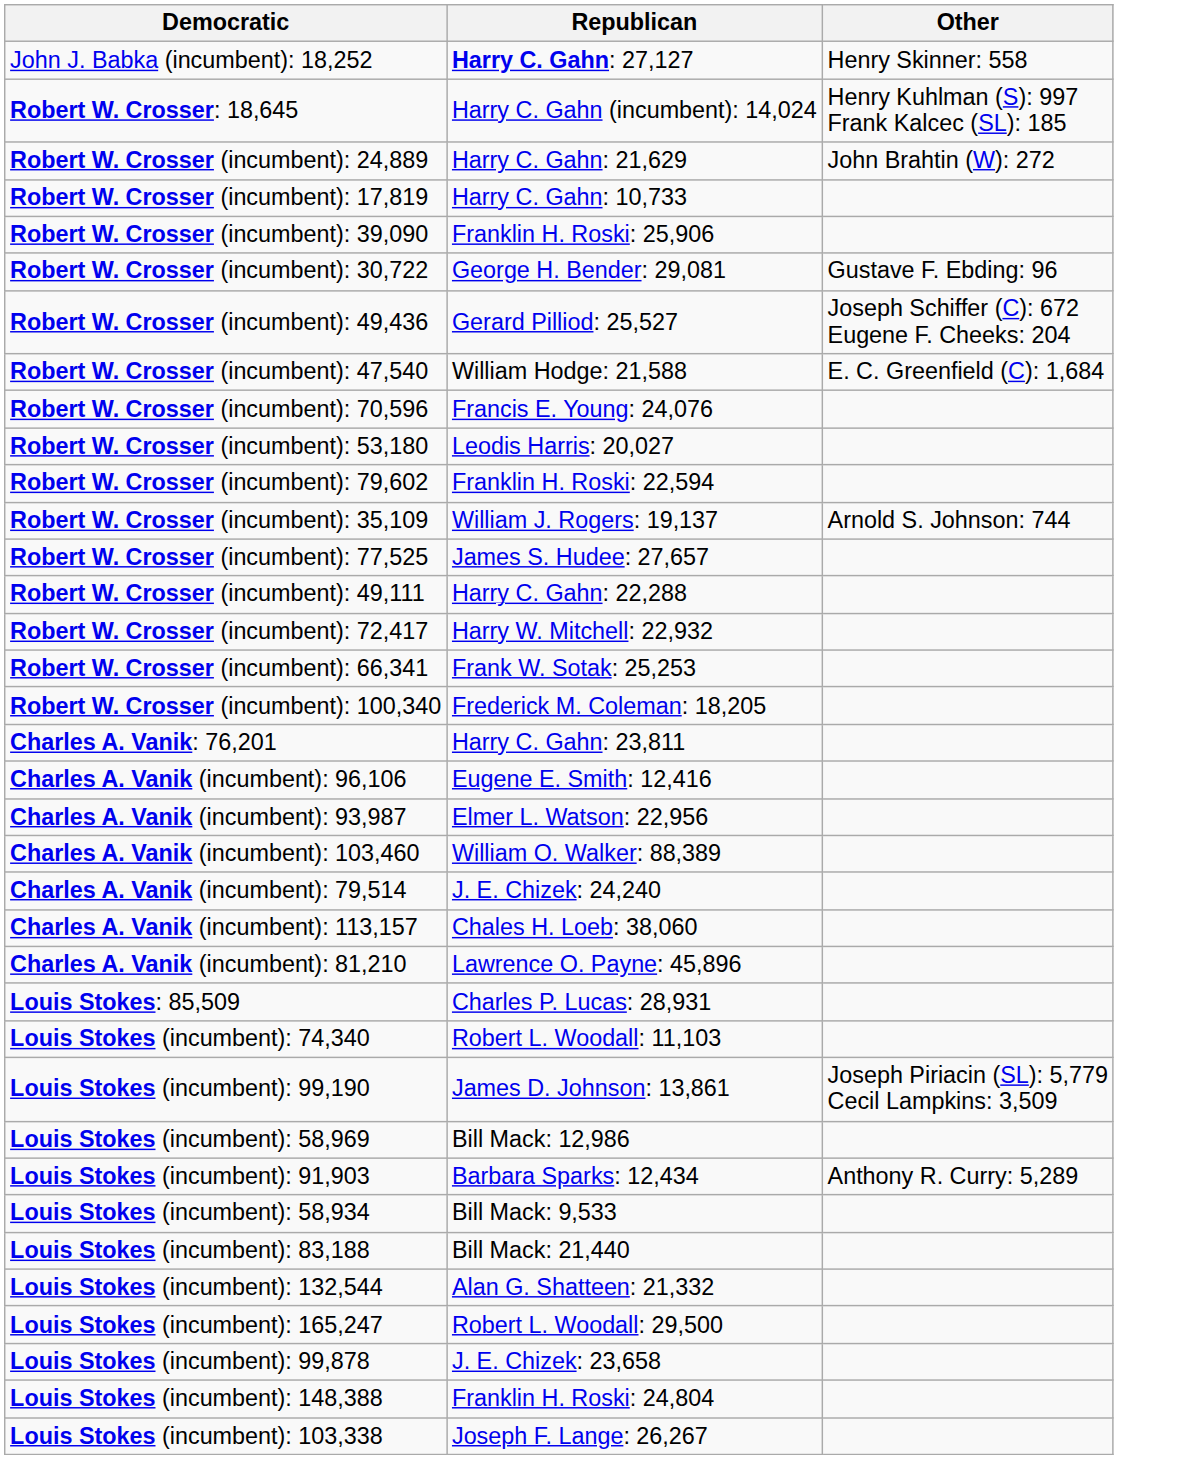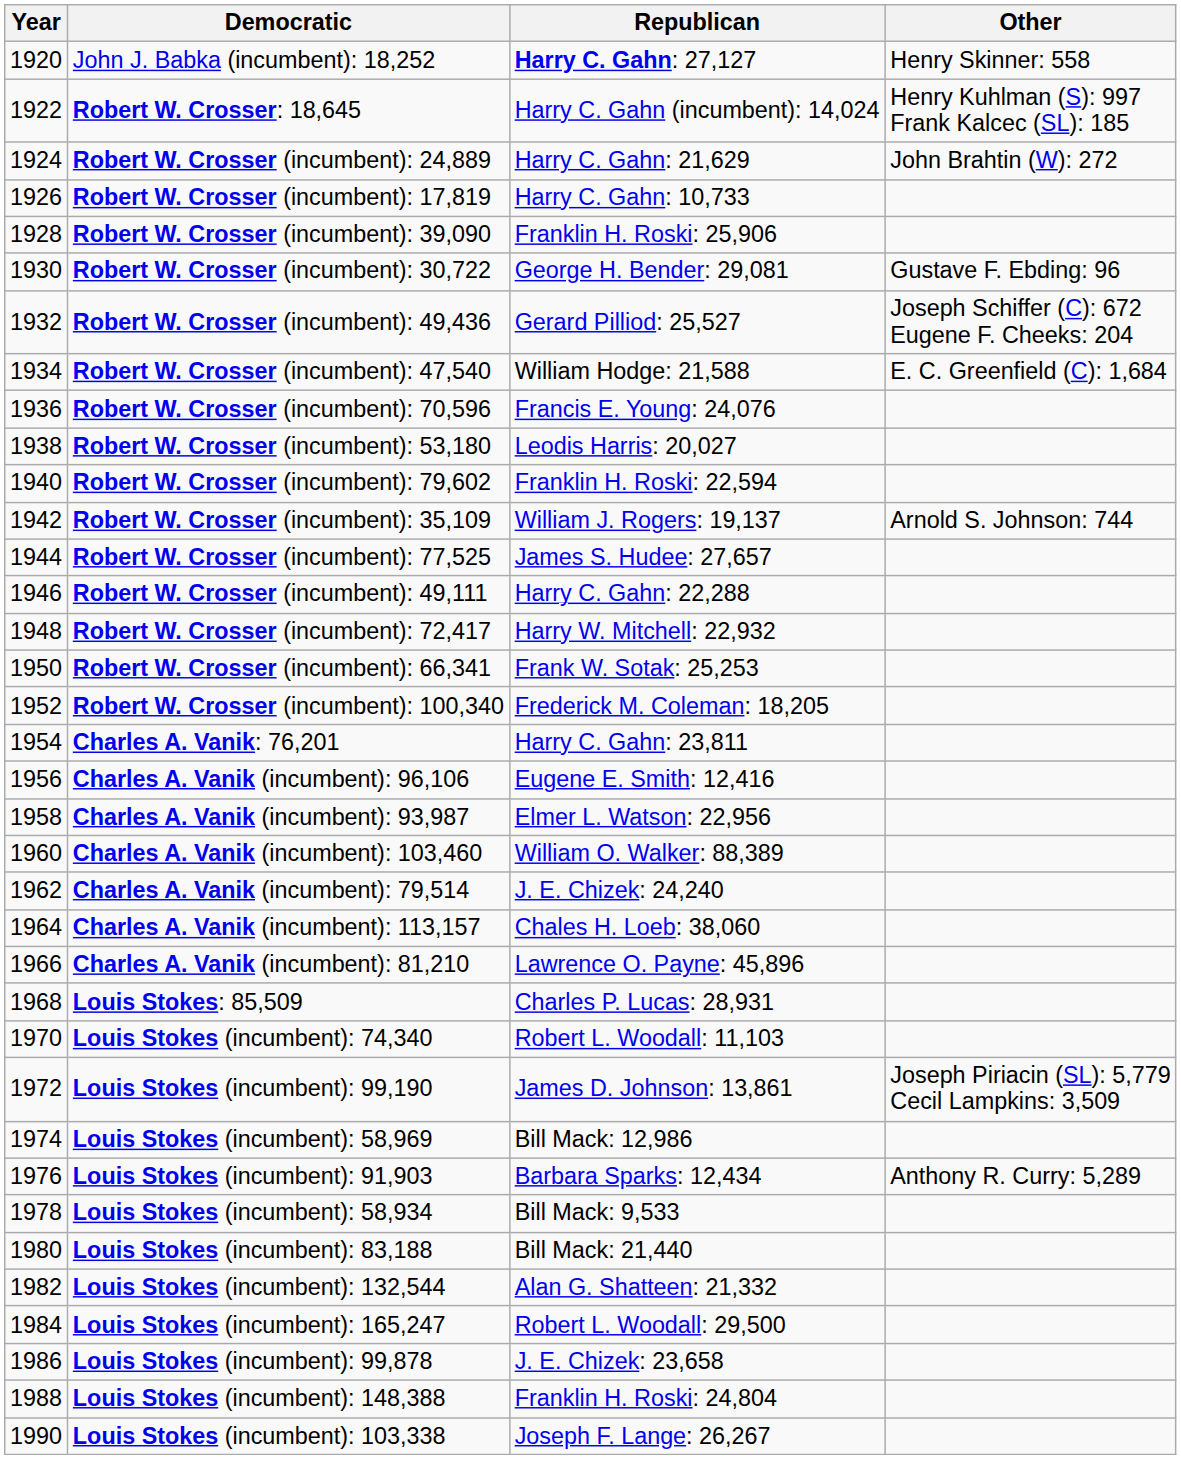 <table class=wikitable>
 <tr>
+<th>Year</th>
 <th>Democratic</th>
 <th>Republican</th>
 <th>Other</th>
 </tr>
 <tr>
+<td>1920</td>
 <td><a href='#'>John J. Babka</a> (incumbent): 18,252</td>
 <td> <strong><a href='#'>Harry C. Gahn</a></strong>: 27,127</td>
 <td>Henry Skinner: 558</td>
 </tr>
 <tr>
+<td>1922</td>
 <td> <strong><a href='#'>Robert W. Crosser</a></strong>: 18,645</td>
 <td><a href='#'>Harry C. Gahn</a> (incumbent): 14,024</td>
 <td>Henry Kuhlman (<a href='#'>S</a>): 997<br>Frank Kalcec (<a href='#'>SL</a>): 185</td>
 </tr>
 <tr>
+<td>1924</td>
 <td> <strong><a href='#'>Robert W. Crosser</a></strong> (incumbent): 24,889</td>
 <td><a href='#'>Harry C. Gahn</a>: 21,629</td>
 <td>John Brahtin (<a href='#'>W</a>): 272</td>
 </tr>
 <tr>
+<td>1926</td>
 <td> <strong><a href='#'>Robert W. Crosser</a></strong> (incumbent): 17,819</td>
 <td><a href='#'>Harry C. Gahn</a>: 10,733</td>
 <td> </td>
 </tr>
 <tr>
+<td>1928</td>
 <td> <strong><a href='#'>Robert W. Crosser</a></strong> (incumbent): 39,090</td>
 <td><a href='#'>Franklin H. Roski</a>: 25,906</td>
 <td> </td>
 </tr>
 <tr>
+<td>1930</td>
 <td> <strong><a href='#'>Robert W. Crosser</a></strong> (incumbent): 30,722</td>
 <td><a href='#'>George H. Bender</a>: 29,081</td>
 <td>Gustave F. Ebding: 96</td>
 </tr>
 <tr>
+<td>1932</td>
 <td> <strong><a href='#'>Robert W. Crosser</a></strong> (incumbent): 49,436</td>
 <td><a href='#'>Gerard Pilliod</a>: 25,527</td>
 <td>Joseph Schiffer (<a href='#'>C</a>): 672<br>Eugene F. Cheeks: 204</td>
 </tr>
 <tr>
+<td>1934</td>
 <td> <strong><a href='#'>Robert W. Crosser</a></strong> (incumbent): 47,540</td>
 <td>William Hodge: 21,588</td>
 <td>E. C. Greenfield (<a href='#'>C</a>): 1,684</td>
 </tr>
 <tr>
+<td>1936</td>
 <td> <strong><a href='#'>Robert W. Crosser</a></strong> (incumbent): 70,596</td>
 <td><a href='#'>Francis E. Young</a>: 24,076</td>
 <td> </td>
 </tr>
 <tr>
+<td>1938</td>
 <td> <strong><a href='#'>Robert W. Crosser</a></strong> (incumbent): 53,180</td>
 <td><a href='#'>Leodis Harris</a>: 20,027</td>
 <td> </td>
 </tr>
 <tr>
+<td>1940</td>
 <td> <strong><a href='#'>Robert W. Crosser</a></strong> (incumbent): 79,602</td>
 <td><a href='#'>Franklin H. Roski</a>: 22,594</td>
 <td> </td>
 </tr>
 <tr>
+<td>1942</td>
 <td> <strong><a href='#'>Robert W. Crosser</a></strong> (incumbent): 35,109</td>
 <td><a href='#'>William J. Rogers</a>: 19,137</td>
 <td>Arnold S. Johnson: 744</td>
 </tr>
 <tr>
+<td>1944</td>
 <td> <strong><a href='#'>Robert W. Crosser</a></strong> (incumbent): 77,525</td>
 <td><a href='#'>James S. Hudee</a>: 27,657</td>
 <td> </td>
 </tr>
 <tr>
+<td>1946</td>
 <td> <strong><a href='#'>Robert W. Crosser</a></strong> (incumbent): 49,111</td>
 <td><a href='#'>Harry C. Gahn</a>: 22,288</td>
 <td> </td>
 </tr>
 <tr>
+<td>1948</td>
 <td> <strong><a href='#'>Robert W. Crosser</a></strong> (incumbent): 72,417</td>
 <td><a href='#'>Harry W. Mitchell</a>: 22,932</td>
 <td> </td>
 </tr>
 <tr>
+<td>1950</td>
 <td> <strong><a href='#'>Robert W. Crosser</a></strong> (incumbent): 66,341</td>
 <td><a href='#'>Frank W. Sotak</a>: 25,253</td>
 <td> </td>
 </tr>
 <tr>
+<td>1952</td>
 <td> <strong><a href='#'>Robert W. Crosser</a></strong> (incumbent): 100,340</td>
 <td><a href='#'>Frederick M. Coleman</a>: 18,205</td>
 <td> </td>
 </tr>
 <tr>
+<td>1954</td>
 <td> <strong><a href='#'>Charles A. Vanik</a></strong>: 76,201</td>
 <td><a href='#'>Harry C. Gahn</a>: 23,811</td>
 <td> </td>
 </tr>
 <tr>
+<td>1956</td>
 <td> <strong><a href='#'>Charles A. Vanik</a></strong> (incumbent): 96,106</td>
 <td><a href='#'>Eugene E. Smith</a>: 12,416</td>
 <td> </td>
 </tr>
 <tr>
+<td>1958</td>
 <td> <strong><a href='#'>Charles A. Vanik</a></strong> (incumbent): 93,987</td>
 <td><a href='#'>Elmer L. Watson</a>: 22,956</td>
 <td> </td>
 </tr>
 <tr>
+<td>1960</td>
 <td> <strong><a href='#'>Charles A. Vanik</a></strong> (incumbent): 103,460</td>
 <td><a href='#'>William O. Walker</a>: 88,389</td>
 <td> </td>
 </tr>
 <tr>
+<td>1962</td>
 <td> <strong><a href='#'>Charles A. Vanik</a></strong> (incumbent): 79,514</td>
 <td><a href='#'>J. E. Chizek</a>: 24,240</td>
 <td> </td>
 </tr>
 <tr>
+<td>1964</td>
 <td> <strong><a href='#'>Charles A. Vanik</a></strong> (incumbent): 113,157</td>
 <td><a href='#'>Chales H. Loeb</a>: 38,060</td>
 <td> </td>
 </tr>
 <tr>
+<td>1966</td>
 <td> <strong><a href='#'>Charles A. Vanik</a></strong> (incumbent): 81,210</td>
 <td><a href='#'>Lawrence O. Payne</a>: 45,896</td>
 <td> </td>
 </tr>
 <tr>
+<td>1968</td>
 <td> <strong><a href='#'>Louis Stokes</a></strong>: 85,509</td>
 <td><a href='#'>Charles P. Lucas</a>: 28,931</td>
 <td> </td>
 </tr>
 <tr>
+<td>1970</td>
 <td> <strong><a href='#'>Louis Stokes</a></strong> (incumbent): 74,340</td>
 <td><a href='#'>Robert L. Woodall</a>: 11,103</td>
 <td> </td>
 </tr>
 <tr>
+<td>1972</td>
 <td> <strong><a href='#'>Louis Stokes</a></strong> (incumbent): 99,190</td>
 <td><a href='#'>James D. Johnson</a>: 13,861</td>
 <td>Joseph Piriacin (<a href='#'>SL</a>): 5,779<br>Cecil Lampkins: 3,509</td>
 </tr>
 <tr>
+<td>1974</td>
 <td> <strong><a href='#'>Louis Stokes</a></strong> (incumbent): 58,969</td>
 <td>Bill Mack: 12,986</td>
 <td> </td>
 </tr>
 <tr>
+<td>1976</td>
 <td> <strong><a href='#'>Louis Stokes</a></strong> (incumbent): 91,903</td>
 <td><a href='#'>Barbara Sparks</a>: 12,434</td>
 <td>Anthony R. Curry: 5,289</td>
 </tr>
 <tr>
+<td>1978</td>
 <td> <strong><a href='#'>Louis Stokes</a></strong> (incumbent): 58,934</td>
 <td>Bill Mack: 9,533</td>
 <td> </td>
 </tr>
 <tr>
+<td>1980</td>
 <td> <strong><a href='#'>Louis Stokes</a></strong> (incumbent): 83,188</td>
 <td>Bill Mack: 21,440</td>
 <td> </td>
 </tr>
 <tr>
+<td>1982</td>
 <td> <strong><a href='#'>Louis Stokes</a></strong> (incumbent): 132,544</td>
 <td><a href='#'>Alan G. Shatteen</a>: 21,332</td>
 <td> </td>
 </tr>
 <tr>
+<td>1984</td>
 <td> <strong><a href='#'>Louis Stokes</a></strong> (incumbent): 165,247</td>
 <td><a href='#'>Robert L. Woodall</a>: 29,500</td>
 <td> </td>
 </tr>
 <tr>
+<td>1986</td>
 <td> <strong><a href='#'>Louis Stokes</a></strong> (incumbent): 99,878</td>
 <td><a href='#'>J. E. Chizek</a>: 23,658</td>
 <td> </td>
 </tr>
 <tr>
+<td>1988</td>
 <td> <strong><a href='#'>Louis Stokes</a></strong> (incumbent): 148,388</td>
 <td><a href='#'>Franklin H. Roski</a>: 24,804</td>
 <td> </td>
 </tr>
 <tr>
+<td>1990</td>
 <td> <strong><a href='#'>Louis Stokes</a></strong> (incumbent): 103,338</td>
 <td><a href='#'>Joseph F. Lange</a>: 26,267</td>
 <td> </td>
 </tr>
 </table>
